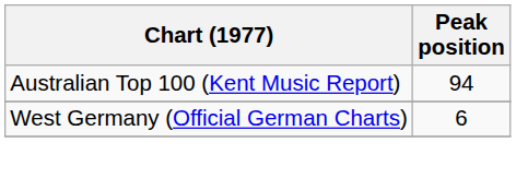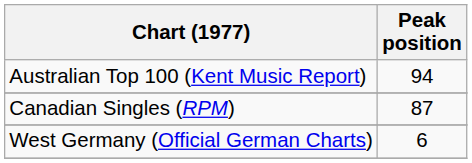 <table class="wikitable sortable plainrowheaders">
 <tr>
 <th scope="col">Chart (1977)</th>
 <th scope="col">Peak<br>position</th>
 </tr>
 <tr>
 <td>Australian Top 100 (<a href='#'>Kent Music Report</a>)</td>
 <td align="center">94</td>
 </tr>
 <tr>
 </tr>
 <tr>
 </tr>
 <tr>
+</tr>
+<tr>
+<td>Canadian Singles (<em><a href='#'>RPM</a></em>)</td>
+<td align="center">87</td>
 </tr>
 <tr>
 </tr>
 <tr>
 </tr>
 <tr>
 </tr>
 <tr>
 </tr>
 <tr>
 </tr>
 <tr>
 <td>West Germany (<a href='#'>Official German Charts</a>)</td>
 <td align="center">6</td>
 </tr>
 <tr>
 </tr>
 </table>
